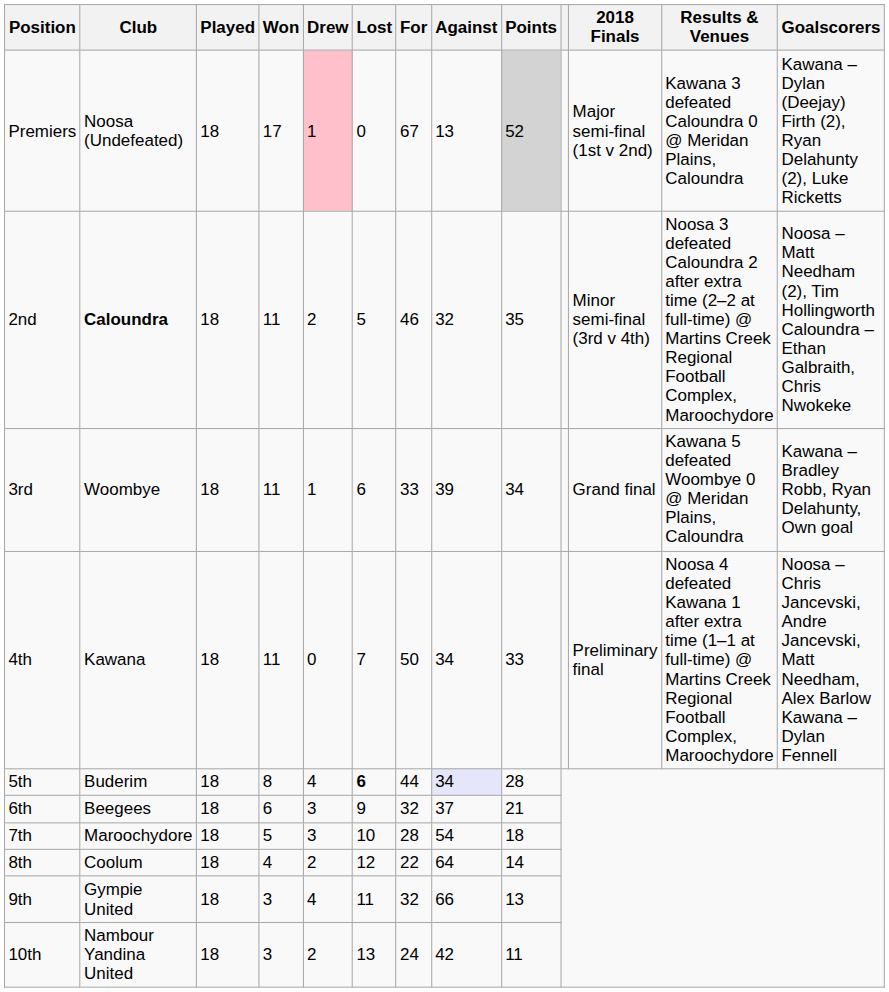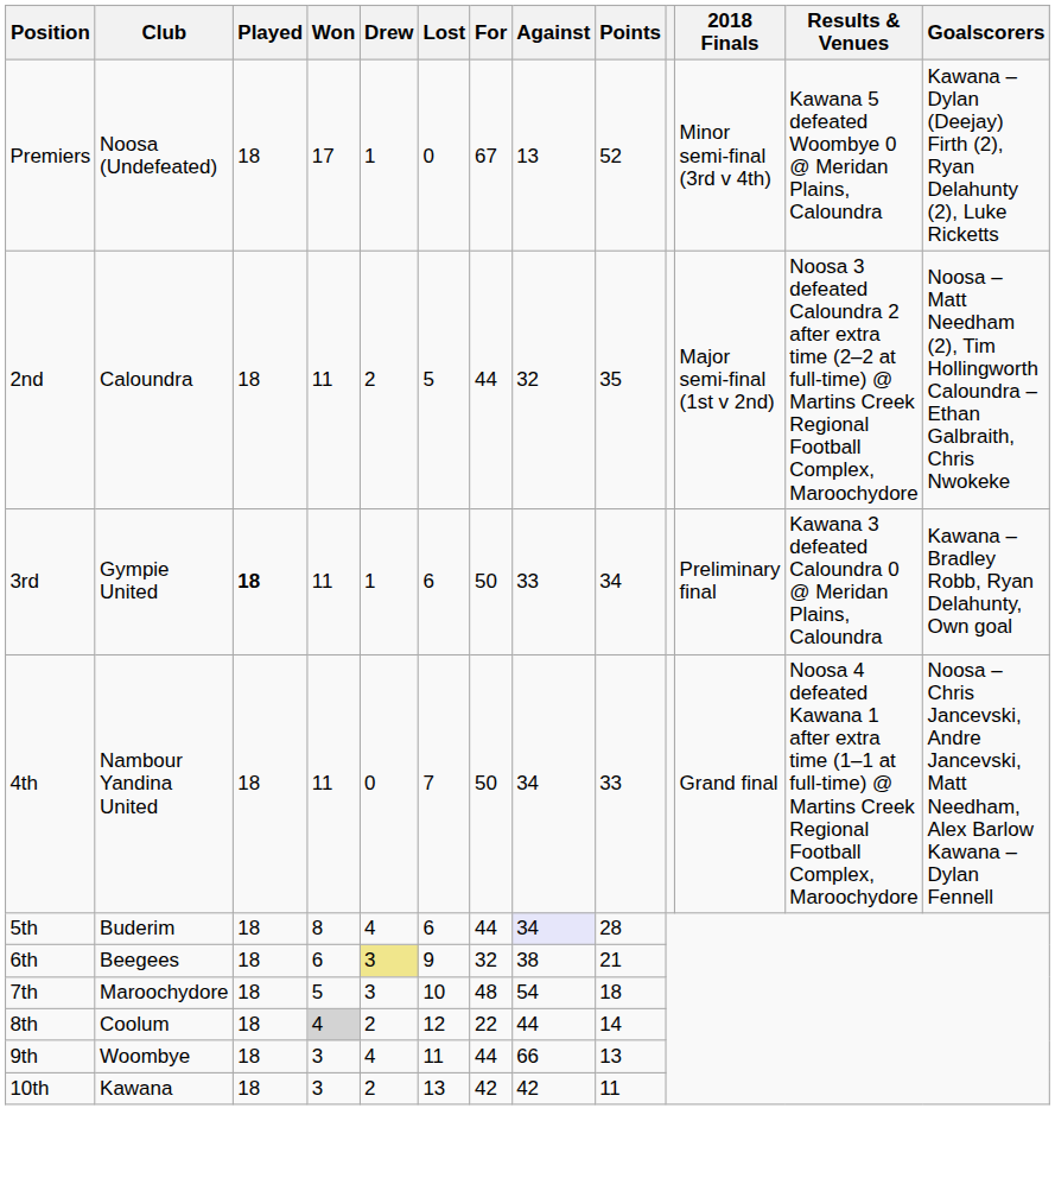 <table class="wikitable">
 <tr>
 <th>Position</th>
 <th>Club</th>
 <th>Played</th>
 <th>Won</th>
 <th>Drew</th>
 <th>Lost</th>
 <th>For</th>
 <th>Against</th>
 <th>Points</th>
 <th></th>
 <th>2018 Finals</th>
 <th>Results & Venues</th>
 <th>Goalscorers</th>
 </tr>
 <tr>
 <td>Premiers</td>
 <td>Noosa (Undefeated)</td>
 <td>18</td>
 <td>17</td>
-<td style="background: pink;">1</td>
+<td>1</td>
 <td>0</td>
 <td>67</td>
 <td>13</td>
-<td style="background: lightgrey;">52</td>
+<td>52</td>
 <td></td>
-<td>Major semi-final (1st v 2nd)</td>
-<td>Kawana 3 defeated Caloundra 0 @ Meridan Plains, Caloundra</td>
+<td>Minor semi-final (3rd v 4th)</td>
+<td>Kawana 5 defeated Woombye 0 @ Meridan Plains, Caloundra</td>
 <td>Kawana – Dylan (Deejay) Firth (2), Ryan Delahunty (2), Luke Ricketts</td>
 </tr>
 <tr>
 <td>2nd</td>
-<td><strong>Caloundra</strong></td>
+<td>Caloundra</td>
 <td>18</td>
 <td>11</td>
 <td>2</td>
 <td>5</td>
-<td>46</td>
+<td>44</td>
 <td>32</td>
 <td>35</td>
 <td></td>
-<td>Minor semi-final (3rd v 4th)</td>
+<td>Major semi-final (1st v 2nd)</td>
 <td>Noosa 3 defeated Caloundra 2 after extra time (2–2 at full-time) @ Martins Creek Regional Football Complex, Maroochydore</td>
 <td>Noosa – Matt Needham (2), Tim Hollingworth<br>Caloundra – Ethan Galbraith, Chris Nwokeke</td>
 </tr>
 <tr>
 <td>3rd</td>
-<td>Woombye</td>
-<td>18</td>
+<td>Gympie United</td>
+<td><strong>18</strong></td>
 <td>11</td>
 <td>1</td>
 <td>6</td>
+<td>50</td>
 <td>33</td>
-<td>39</td>
 <td>34</td>
 <td></td>
-<td>Grand final</td>
-<td>Kawana 5 defeated Woombye 0 @ Meridan Plains, Caloundra</td>
+<td>Preliminary final</td>
+<td>Kawana 3 defeated Caloundra 0 @ Meridan Plains, Caloundra</td>
 <td>Kawana – Bradley Robb, Ryan Delahunty, Own goal</td>
 </tr>
 <tr>
 <td>4th</td>
-<td>Kawana</td>
+<td>Nambour Yandina United</td>
 <td>18</td>
 <td>11</td>
 <td>0</td>
 <td>7</td>
 <td>50</td>
 <td>34</td>
 <td>33</td>
 <td></td>
-<td>Preliminary final</td>
+<td>Grand final</td>
 <td>Noosa 4 defeated Kawana 1 after extra time (1–1 at full-time) @ Martins Creek Regional Football Complex, Maroochydore</td>
 <td>Noosa – Chris Jancevski, Andre Jancevski, Matt Needham, Alex Barlow<br>Kawana – Dylan Fennell</td>
 </tr>
 <tr>
 <td>5th</td>
 <td>Buderim</td>
 <td>18</td>
 <td>8</td>
 <td>4</td>
-<td><strong>6</strong></td>
+<td>6</td>
 <td>44</td>
 <td style="background: lavender;">34</td>
 <td>28</td>
 </tr>
 <tr>
 <td>6th</td>
 <td>Beegees</td>
 <td>18</td>
 <td>6</td>
-<td>3</td>
+<td style="background: khaki;">3</td>
 <td>9</td>
 <td>32</td>
-<td>37</td>
+<td>38</td>
 <td>21</td>
 </tr>
 <tr>
 <td>7th</td>
 <td>Maroochydore</td>
 <td>18</td>
 <td>5</td>
 <td>3</td>
 <td>10</td>
-<td>28</td>
+<td>48</td>
 <td>54</td>
 <td>18</td>
 </tr>
 <tr>
 <td>8th</td>
 <td>Coolum</td>
 <td>18</td>
-<td>4</td>
+<td style="background: lightgrey;">4</td>
 <td>2</td>
 <td>12</td>
 <td>22</td>
-<td>64</td>
+<td>44</td>
 <td>14</td>
 </tr>
 <tr>
 <td>9th</td>
-<td>Gympie United</td>
+<td>Woombye</td>
 <td>18</td>
 <td>3</td>
 <td>4</td>
 <td>11</td>
-<td>32</td>
+<td>44</td>
 <td>66</td>
 <td>13</td>
 </tr>
 <tr>
 <td>10th</td>
-<td>Nambour Yandina United</td>
+<td>Kawana</td>
 <td>18</td>
 <td>3</td>
 <td>2</td>
 <td>13</td>
-<td>24</td>
+<td>42</td>
 <td>42</td>
 <td>11</td>
 </tr>
 </table>
